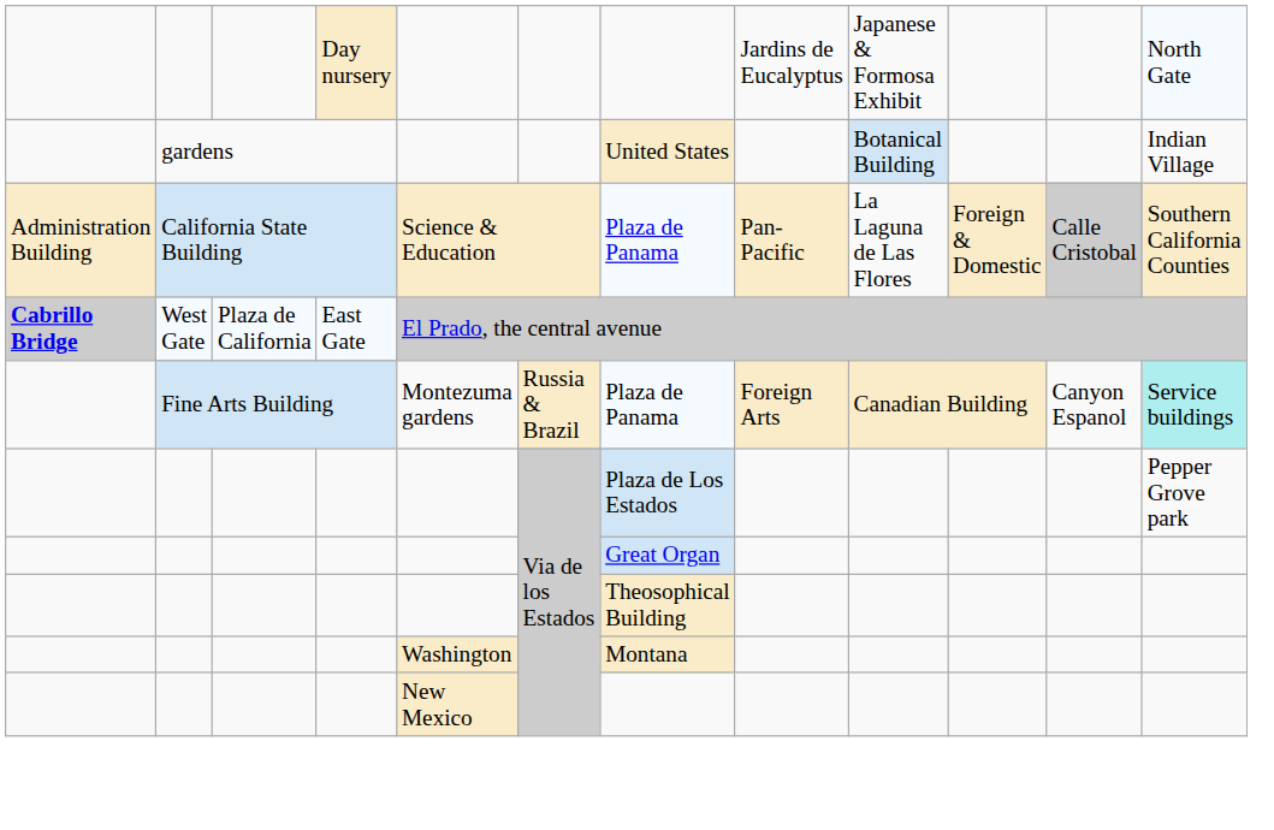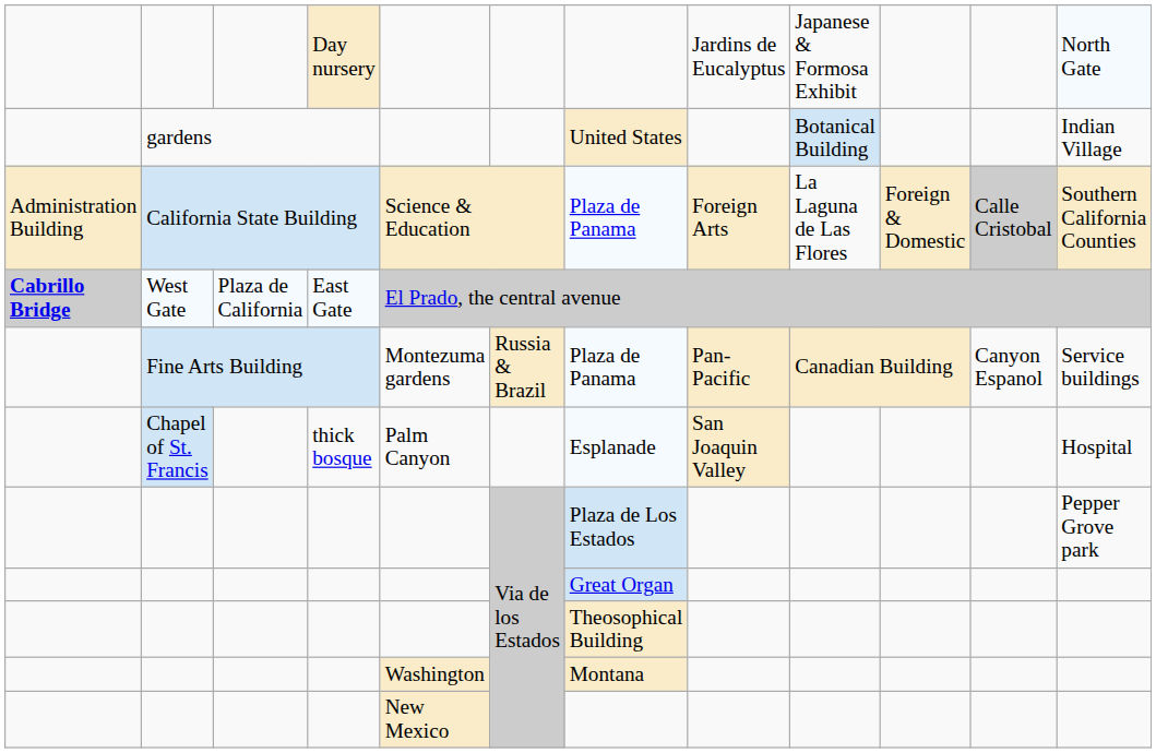 <table class="wikitable" border="1" style="width:98%">
 <tr>
 <td></td>
 <td></td>
 <td></td>
 <td style="background:#faecc8">Day nursery</td>
 <td></td>
 <td></td>
 <td></td>
 <td>Jardins de Eucalyptus</td>
 <td>Japanese & Formosa Exhibit</td>
 <td></td>
 <td></td>
 <td style="background:#f5faff">North Gate</td>
 </tr>
 <tr>
 <td></td>
 <td colspan="3">gardens</td>
 <td></td>
 <td></td>
 <td style="background:#faecc8">United States</td>
 <td></td>
 <td style="background:#d0e5f5">Botanical Building</td>
 <td></td>
 <td></td>
 <td>Indian Village</td>
 </tr>
 <tr>
 <td style="background:#faecc8">Administration Building</td>
 <td colspan="3" style="background:#d0e5f5">California State Building</td>
 <td colspan="2" style="background:#faecc8">Science & Education</td>
 <td style="background:#f5faff"><a href='#'>Plaza de Panama</a></td>
-<td style="background:#faecc8">Pan-Pacific</td>
+<td style="background:#faecc8">Foreign Arts</td>
 <td>La Laguna de Las Flores</td>
 <td style="background:#faecc8">Foreign & Domestic</td>
 <td style="background:#cccccc">Calle Cristobal</td>
 <td style="background:#faecc8">Southern California Counties</td>
 </tr>
 <tr>
 <td style="background:#cccccc"><strong><a href='#'>Cabrillo Bridge</a></strong></td>
 <td style="background:#f5faff">West Gate</td>
 <td style="background:#f5faff">Plaza de California</td>
 <td style="background:#f5faff">East Gate</td>
 <td colspan="8" style="background:#cccccc"><a href='#'>El Prado</a>, the central avenue</td>
 </tr>
 <tr>
 <td></td>
 <td colspan="3" style="background:#d0e5f5">Fine Arts Building</td>
 <td>Montezuma gardens</td>
 <td style="background:#faecc8">Russia & Brazil</td>
 <td style="background:#f5faff">Plaza de Panama</td>
-<td style="background:#faecc8">Foreign Arts</td>
+<td style="background:#faecc8">Pan-Pacific</td>
 <td colspan="2" style="background:#faecc8">Canadian Building</td>
 <td>Canyon Espanol</td>
-<td style="background: paleturquoise;">Service buildings</td>
+<td>Service buildings</td>
+</tr>
+<tr>
+<td></td>
+<td style="background:#d0e5f5">Chapel of <a href='#'>St. Francis</a></td>
+<td></td>
+<td>thick <a href='#'>bosque</a></td>
+<td>Palm Canyon</td>
+<td></td>
+<td style="background:#f5faff">Esplanade</td>
+<td style="background:#faecc8">San Joaquin Valley</td>
+<td></td>
+<td></td>
+<td></td>
+<td>Hospital</td>
 </tr>
 <tr>
 <td></td>
 <td></td>
 <td></td>
 <td></td>
 <td></td>
 <td rowspan="5" style="background:#cccccc">Via de los Estados</td>
 <td style="background:#d0e5f5">Plaza de Los Estados</td>
 <td></td>
 <td></td>
 <td></td>
 <td></td>
 <td>Pepper Grove park</td>
 </tr>
 <tr>
 <td></td>
 <td></td>
 <td></td>
 <td></td>
 <td></td>
 <td style="background:#d0e5f5"><a href='#'>Great Organ</a></td>
 <td></td>
 <td></td>
 <td></td>
 <td></td>
 <td></td>
 </tr>
 <tr>
 <td></td>
 <td></td>
 <td></td>
 <td></td>
 <td></td>
 <td style="background:#faecc8">Theosophical Building</td>
 <td></td>
 <td></td>
 <td></td>
 <td></td>
 <td></td>
 </tr>
 <tr>
 <td></td>
 <td></td>
 <td></td>
 <td></td>
 <td style="background:#faecc8">Washington</td>
 <td style="background:#faecc8">Montana</td>
 <td></td>
 <td></td>
 <td></td>
 <td></td>
 <td></td>
 </tr>
 <tr>
 <td></td>
 <td></td>
 <td></td>
 <td></td>
 <td style="background:#faecc8">New Mexico</td>
 <td></td>
 <td></td>
 <td></td>
 <td></td>
 <td></td>
 <td></td>
 </tr>
 </table>
